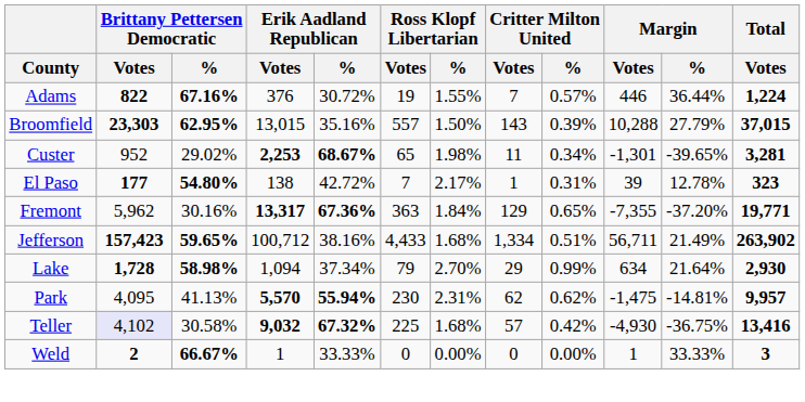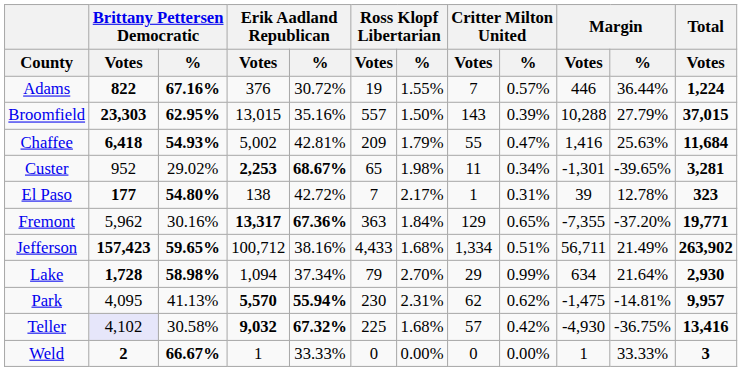 <table class="wikitable sortable" style="text-align:center">
 <tr>
 <th></th>
 <th style="text-align:center;" colspan="2"><a href='#'>Brittany Pettersen</a><br>Democratic</th>
 <th style="text-align:center;" colspan="2">Erik Aadland<br>Republican</th>
 <th style="text-align:center;" colspan="2">Ross Klopf<br>Libertarian</th>
 <th style="text-align:center;" colspan="2">Critter Milton<br>United</th>
 <th style="text-align:center;" colspan="2">Margin</th>
 <th style="text-align:center;">Total</th>
 </tr>
 <tr>
 <th align=center>County</th>
 <th style="text-align:center;" data-sort-type="number">Votes</th>
 <th style="text-align:center;" data-sort-type="number">%</th>
 <th style="text-align:center;" data-sort-type="number">Votes</th>
 <th style="text-align:center;" data-sort-type="number">%</th>
 <th style="text-align:center;" data-sort-type="number">Votes</th>
 <th style="text-align:center;" data-sort-type="number">%</th>
 <th style="text-align:center;" data-sort-type="number">Votes</th>
 <th style="text-align:center;" data-sort-type="number">%</th>
 <th style="text-align:center;" data-sort-type="number">Votes</th>
 <th style="text-align:center;" data-sort-type="number">%</th>
 <th style="text-align:center;" data-sort-type="number">Votes</th>
 </tr>
 <tr>
 <td align=center><a href='#'>Adams</a></td>
 <td><strong>822</strong></td>
 <td><strong>67.16%</strong></td>
 <td>376</td>
 <td>30.72%</td>
 <td>19</td>
 <td>1.55%</td>
 <td>7</td>
 <td>0.57%</td>
 <td>446</td>
 <td>36.44%</td>
 <td><strong>1,224</strong></td>
 </tr>
 <tr>
 <td align=center><a href='#'>Broomfield</a></td>
 <td><strong>23,303</strong></td>
 <td><strong>62.95%</strong></td>
 <td>13,015</td>
 <td>35.16%</td>
 <td>557</td>
 <td>1.50%</td>
 <td>143</td>
 <td>0.39%</td>
 <td>10,288</td>
 <td>27.79%</td>
 <td><strong>37,015</strong></td>
+</tr>
+<tr>
+<td align=center><a href='#'>Chaffee</a></td>
+<td><strong>6,418</strong></td>
+<td><strong>54.93%</strong></td>
+<td>5,002</td>
+<td>42.81%</td>
+<td>209</td>
+<td>1.79%</td>
+<td>55</td>
+<td>0.47%</td>
+<td>1,416</td>
+<td>25.63%</td>
+<td><strong>11,684</strong></td>
 </tr>
 <tr>
 <td align=center><a href='#'>Custer</a></td>
 <td>952</td>
 <td>29.02%</td>
 <td><strong>2,253</strong></td>
 <td><strong>68.67%</strong></td>
 <td>65</td>
 <td>1.98%</td>
 <td>11</td>
 <td>0.34%</td>
 <td>-1,301</td>
 <td>-39.65%</td>
 <td><strong>3,281</strong></td>
 </tr>
 <tr>
 <td align=center><a href='#'>El Paso</a></td>
 <td><strong>177</strong></td>
 <td><strong>54.80%</strong></td>
 <td>138</td>
 <td>42.72%</td>
 <td>7</td>
 <td>2.17%</td>
 <td>1</td>
 <td>0.31%</td>
 <td>39</td>
 <td>12.78%</td>
 <td><strong>323</strong></td>
 </tr>
 <tr>
 <td align=center><a href='#'>Fremont</a></td>
 <td>5,962</td>
 <td>30.16%</td>
 <td><strong>13,317</strong></td>
 <td><strong>67.36%</strong></td>
 <td>363</td>
 <td>1.84%</td>
 <td>129</td>
 <td>0.65%</td>
 <td>-7,355</td>
 <td>-37.20%</td>
 <td><strong>19,771</strong></td>
 </tr>
 <tr>
 <td align=center><a href='#'>Jefferson</a></td>
 <td><strong>157,423</strong></td>
 <td><strong>59.65%</strong></td>
 <td>100,712</td>
 <td>38.16%</td>
 <td>4,433</td>
 <td>1.68%</td>
 <td>1,334</td>
 <td>0.51%</td>
 <td>56,711</td>
 <td>21.49%</td>
 <td><strong>263,902</strong></td>
 </tr>
 <tr>
 <td align=center><a href='#'>Lake</a></td>
 <td><strong>1,728</strong></td>
 <td><strong>58.98%</strong></td>
 <td>1,094</td>
 <td>37.34%</td>
 <td>79</td>
 <td>2.70%</td>
 <td>29</td>
 <td>0.99%</td>
 <td>634</td>
 <td>21.64%</td>
 <td><strong>2,930</strong></td>
 </tr>
 <tr>
 <td align=center><a href='#'>Park</a></td>
 <td>4,095</td>
 <td>41.13%</td>
 <td><strong>5,570</strong></td>
 <td><strong>55.94%</strong></td>
 <td>230</td>
 <td>2.31%</td>
 <td>62</td>
 <td>0.62%</td>
 <td>-1,475</td>
 <td>-14.81%</td>
 <td><strong>9,957</strong></td>
 </tr>
 <tr>
 <td align=center><a href='#'>Teller</a></td>
 <td style="background: lavender;">4,102</td>
 <td>30.58%</td>
 <td><strong>9,032</strong></td>
 <td><strong>67.32%</strong></td>
 <td>225</td>
 <td>1.68%</td>
 <td>57</td>
 <td>0.42%</td>
 <td>-4,930</td>
 <td>-36.75%</td>
 <td><strong>13,416</strong></td>
 </tr>
 <tr>
 <td align=center><a href='#'>Weld</a></td>
 <td><strong>2</strong></td>
 <td><strong>66.67%</strong></td>
 <td>1</td>
 <td>33.33%</td>
 <td>0</td>
 <td>0.00%</td>
 <td>0</td>
 <td>0.00%</td>
 <td>1</td>
 <td>33.33%</td>
 <td><strong>3</strong></td>
 </tr>
 </table>
